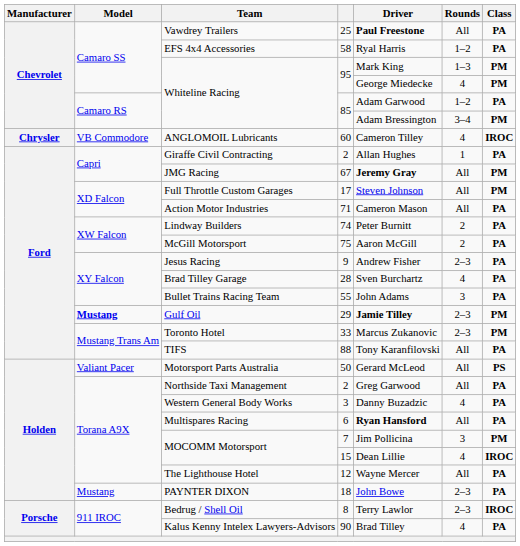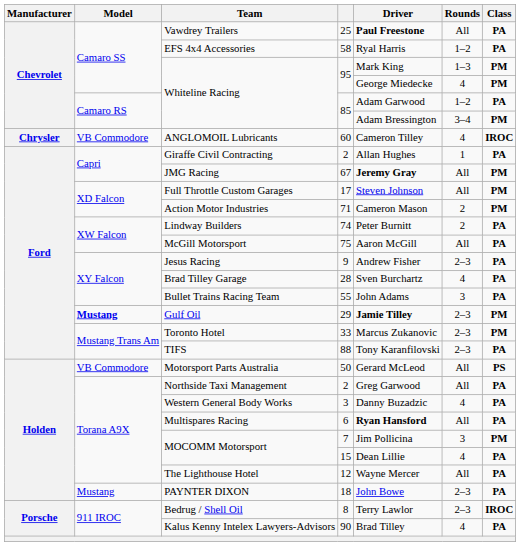 <table class="wikitable" style=font-size:85%;>
 <tr>
 <th>Manufacturer</th>
 <th>Model</th>
 <th>Team</th>
 <th></th>
 <th>Driver</th>
 <th>Rounds</th>
 <th>Class</th>
 </tr>
 <tr>
 <th rowspan=6><a href='#'>Chevrolet</a></th>
 <td rowspan=4><a href='#'>Camaro SS</a></td>
 <td>Vawdrey Trailers</td>
 <td align=center>25</td>
 <td><strong> Paul Freestone</strong></td>
 <td align=center>All</td>
 <td align=center><strong><span>PA</span></strong></td>
 </tr>
 <tr>
 <td>EFS 4x4 Accessories</td>
 <td align=center>58</td>
 <td> Ryal Harris</td>
 <td align=center>1–2</td>
 <td align=center><strong><span>PA</span></strong></td>
 </tr>
 <tr>
 <td rowspan=4>Whiteline Racing</td>
 <td rowspan=2 align=center>95</td>
 <td> Mark King</td>
 <td align=center>1–3</td>
 <td align=center><strong><span>PM</span></strong></td>
 </tr>
 <tr>
 <td> George Miedecke</td>
 <td align=center>4</td>
 <td align=center><strong><span>PM</span></strong></td>
 </tr>
 <tr>
 <td rowspan=2><a href='#'>Camaro RS</a></td>
 <td rowspan=2 align=center>85</td>
 <td> Adam Garwood</td>
 <td align=center>1–2</td>
 <td align=center><strong><span>PA</span></strong></td>
 </tr>
 <tr>
 <td> Adam Bressington</td>
 <td align=center>3–4</td>
 <td align=center><strong><span>PM</span></strong></td>
 </tr>
 <tr>
 <th><a href='#'>Chrysler</a></th>
 <td><a href='#'>VB Commodore</a></td>
 <td>ANGLOMOIL Lubricants</td>
 <td align=center>60</td>
 <td> Cameron Tilley</td>
 <td align=center>4</td>
 <td align=center><strong><span>IROC</span></strong></td>
 </tr>
 <tr>
 <th rowspan=12><a href='#'>Ford</a></th>
 <td rowspan=2><a href='#'>Capri</a></td>
 <td>Giraffe Civil Contracting</td>
 <td align=center>2</td>
 <td> Allan Hughes</td>
 <td align=center>1</td>
 <td align=center><strong><span>PA</span></strong></td>
 </tr>
 <tr>
 <td>JMG Racing</td>
 <td align=center>67</td>
 <td><strong> Jeremy Gray</strong></td>
 <td align=center>All</td>
 <td align=center><strong><span>PM</span></strong></td>
 </tr>
 <tr>
 <td rowspan=2><a href='#'>XD Falcon</a></td>
 <td>Full Throttle Custom Garages</td>
 <td align=center>17</td>
 <td> <a href='#'>Steven Johnson</a></td>
 <td align=center>All</td>
 <td align=center><strong><span>PM</span></strong></td>
 </tr>
 <tr>
 <td>Action Motor Industries</td>
 <td align=center>71</td>
 <td> Cameron Mason</td>
-<td align=center>All</td>
-<td align=center><strong><span>PA</span></strong></td>
+<td align=center>2</td>
+<td align=center><strong><span>PM</span></strong></td>
 </tr>
 <tr>
 <td rowspan=2><a href='#'>XW Falcon</a></td>
 <td>Lindway Builders</td>
 <td align=center>74</td>
 <td> Peter Burnitt</td>
 <td align=center>2</td>
 <td align=center><strong><span>PA</span></strong></td>
 </tr>
 <tr>
 <td>McGill Motorsport</td>
 <td align=center>75</td>
 <td> Aaron McGill</td>
-<td align=center>2</td>
+<td align=center>All</td>
 <td align=center><strong><span>PA</span></strong></td>
 </tr>
 <tr>
 <td rowspan=3><a href='#'>XY Falcon</a></td>
 <td>Jesus Racing</td>
 <td align=center>9</td>
 <td> Andrew Fisher</td>
 <td align=center>2–3</td>
 <td align=center><strong><span>PA</span></strong></td>
 </tr>
 <tr>
 <td>Brad Tilley Garage</td>
 <td align=center>28</td>
 <td> Sven Burchartz</td>
 <td align=center>4</td>
 <td align=center><strong><span>PA</span></strong></td>
 </tr>
 <tr>
 <td>Bullet Trains Racing Team</td>
 <td align=center>55</td>
 <td> John Adams</td>
 <td align=center>3</td>
 <td align=center><strong><span>PA</span></strong></td>
 </tr>
 <tr>
 <td rowspan=1><strong><a href='#'>Mustang</a></strong></td>
 <td><a href='#'>Gulf Oil</a></td>
 <td align=center>29</td>
 <td><strong> Jamie Tilley</strong></td>
 <td align=center>2–3</td>
 <td align=center><strong><span>PM</span></strong></td>
 </tr>
 <tr>
 <td rowspan=2><a href='#'>Mustang Trans Am</a></td>
 <td>Toronto Hotel</td>
 <td align=center>33</td>
 <td> Marcus Zukanovic</td>
 <td align=center>2–3</td>
 <td align=center><strong><span>PM</span></strong></td>
 </tr>
 <tr>
 <td>TIFS</td>
 <td align=center>88</td>
 <td> Tony Karanfilovski</td>
-<td align=center>All</td>
+<td align=center>2–3</td>
 <td align=center><strong><span>PA</span></strong></td>
 </tr>
 <tr>
 <th rowspan=8><a href='#'>Holden</a></th>
-<td><a href='#'>Valiant Pacer</a></td>
+<td><a href='#'>VB Commodore</a></td>
 <td>Motorsport Parts Australia</td>
 <td align=center>50</td>
 <td> Gerard McLeod</td>
 <td align=center>All</td>
 <td align=center><strong><span>PS</span></strong></td>
 </tr>
 <tr>
 <td rowspan=6><a href='#'>Torana A9X</a></td>
 <td>Northside Taxi Management</td>
 <td align=center>2</td>
 <td> Greg Garwood</td>
 <td align=center>All</td>
 <td align=center><strong><span>PA</span></strong></td>
 </tr>
 <tr>
 <td>Western General Body Works</td>
 <td align=center>3</td>
 <td> Danny Buzadzic</td>
 <td align=center>4</td>
 <td align=center><strong><span>PA</span></strong></td>
 </tr>
 <tr>
 <td>Multispares Racing</td>
 <td align=center>6</td>
 <td><strong> Ryan Hansford</strong></td>
 <td align=center>All</td>
 <td align=center><strong><span>PA</span></strong></td>
 </tr>
 <tr>
 <td rowspan=2>MOCOMM Motorsport</td>
 <td align=center>7</td>
 <td> Jim Pollicina</td>
 <td align=center>3</td>
 <td align=center><strong><span>PM</span></strong></td>
 </tr>
 <tr>
 <td align=center>15</td>
 <td> Dean Lillie</td>
 <td align=center>4</td>
-<td align=center><strong><span>IROC</span></strong></td>
+<td align=center><strong><span>PA</span></strong></td>
 </tr>
 <tr>
 <td>The Lighthouse Hotel</td>
 <td align=center>12</td>
 <td> Wayne Mercer</td>
 <td align=center>All</td>
 <td align=center><strong><span>PA</span></strong></td>
 </tr>
 <tr>
 <td rowspan=1><a href='#'>Mustang</a></td>
 <td>PAYNTER DIXON</td>
 <td align=center>18</td>
 <td> <a href='#'>John Bowe</a></td>
 <td align=center>2–3</td>
 <td align=center><strong><span>PA</span></strong></td>
 </tr>
 <tr>
 <th rowspan=2><a href='#'>Porsche</a></th>
 <td rowspan=2><a href='#'>911 IROC</a></td>
 <td>Bedrug / <a href='#'>Shell Oil</a></td>
 <td align=center>8</td>
 <td> Terry Lawlor</td>
 <td align=center>2–3</td>
 <td align=center><strong><span>IROC</span></strong></td>
 </tr>
 <tr>
 <td>Kalus Kenny Intelex Lawyers-Advisors</td>
 <td align=center>90</td>
 <td> Brad Tilley</td>
 <td align=center>4</td>
 <td align=center><strong><span>PA</span></strong></td>
 </tr>
 <tr>
 <th colspan=7></th>
 </tr>
 </table>
